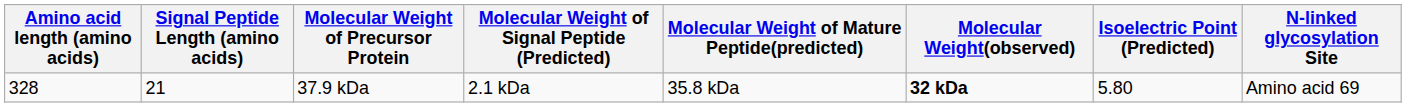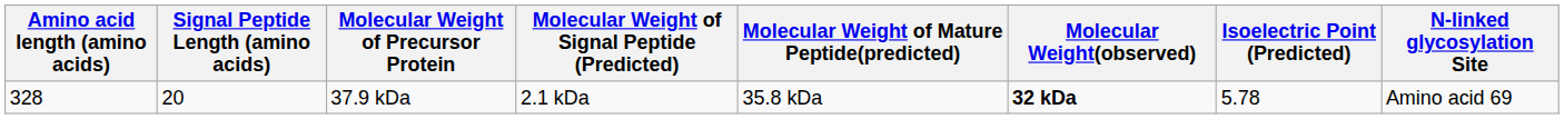 <table class="wikitable">
 <tr>
 <th><a href='#'>Amino acid</a> length (amino acids)</th>
 <th><a href='#'>Signal Peptide</a> Length (amino acids)</th>
 <th><a href='#'>Molecular Weight</a> of Precursor Protein</th>
 <th><a href='#'>Molecular Weight</a> of Signal Peptide (Predicted)</th>
 <th><a href='#'>Molecular Weight</a> of Mature Peptide(predicted)</th>
 <th><a href='#'>Molecular Weight</a>(observed)</th>
 <th><a href='#'>Isoelectric Point</a> (Predicted)</th>
 <th><a href='#'>N-linked glycosylation</a> Site</th>
 </tr>
 <tr>
 <td>328</td>
-<td>21</td>
+<td>20</td>
 <td>37.9 kDa</td>
 <td>2.1 kDa</td>
 <td>35.8 kDa</td>
 <td><strong>32 kDa</strong></td>
-<td>5.80</td>
+<td>5.78</td>
 <td>Amino acid 69</td>
 </tr>
 </table>
